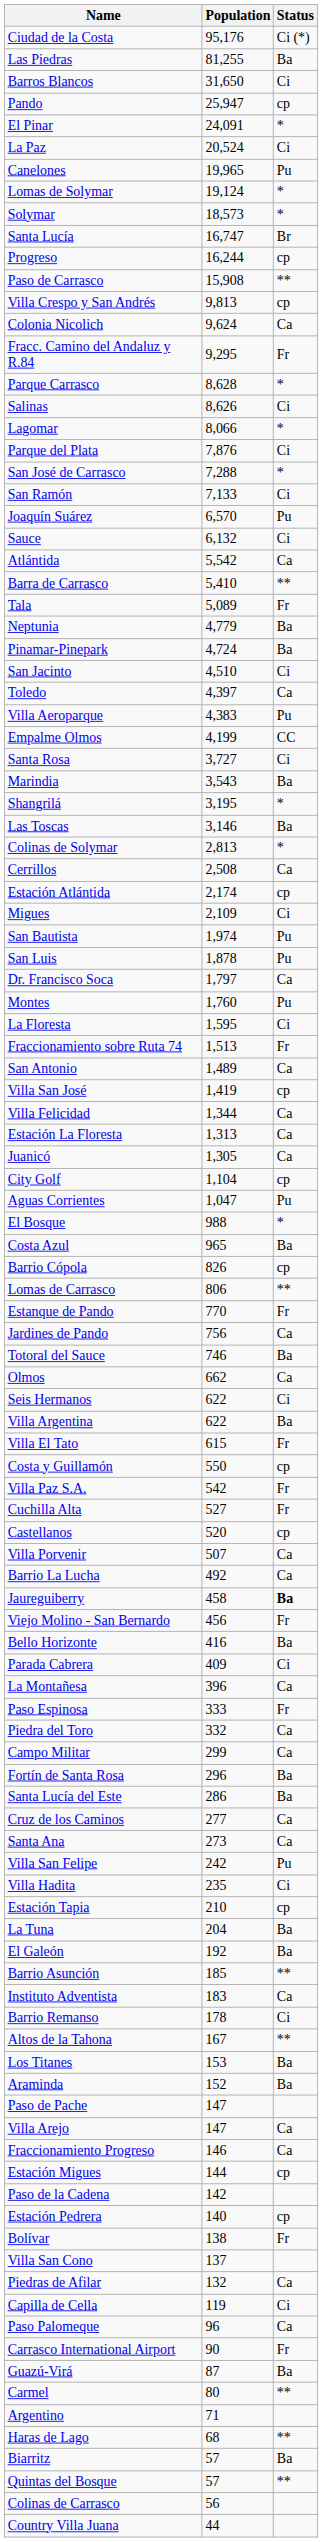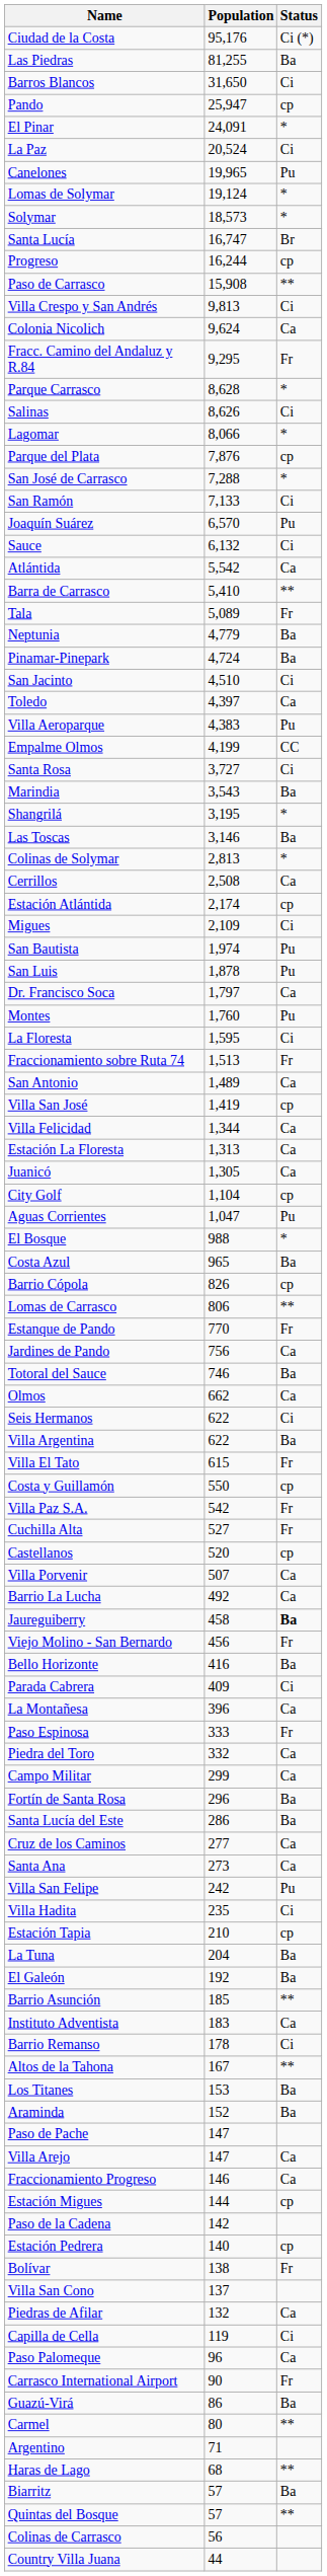 <table class="wikitable sortable">
 <tr>
 <th style="width: 220px;">Name</th>
 <th>Population</th>
 <th class="unsortable">Status</th>
 </tr>
 <tr>
 <td><a href='#'>Ciudad de la Costa</a></td>
 <td>95,176</td>
 <td>Ci (*)</td>
 </tr>
 <tr>
 <td><a href='#'>Las Piedras</a></td>
 <td>81,255</td>
 <td>Ba</td>
 </tr>
 <tr>
 <td><a href='#'>Barros Blancos</a></td>
 <td>31,650</td>
 <td>Ci</td>
 </tr>
 <tr>
 <td><a href='#'>Pando</a></td>
 <td>25,947</td>
 <td>cp</td>
 </tr>
 <tr>
 <td><a href='#'>El Pinar</a></td>
 <td>24,091</td>
 <td>*</td>
 </tr>
 <tr>
 <td><a href='#'>La Paz</a></td>
 <td>20,524</td>
 <td>Ci</td>
 </tr>
 <tr>
 <td><a href='#'>Canelones</a></td>
 <td>19,965</td>
 <td>Pu</td>
 </tr>
 <tr>
 <td><a href='#'>Lomas de Solymar</a></td>
 <td>19,124</td>
 <td>*</td>
 </tr>
 <tr>
 <td><a href='#'>Solymar</a></td>
 <td>18,573</td>
 <td>*</td>
 </tr>
 <tr>
 <td><a href='#'>Santa Lucía</a></td>
 <td>16,747</td>
 <td>Br</td>
 </tr>
 <tr>
 <td><a href='#'>Progreso</a></td>
 <td>16,244</td>
 <td>cp</td>
 </tr>
 <tr>
 <td><a href='#'>Paso de Carrasco</a></td>
 <td>15,908</td>
 <td>**</td>
 </tr>
 <tr>
 <td><a href='#'>Villa Crespo y San Andrés</a></td>
 <td>9,813</td>
-<td>cp</td>
+<td>Ci</td>
 </tr>
 <tr>
 <td><a href='#'>Colonia Nicolich</a></td>
 <td>9,624</td>
 <td>Ca</td>
 </tr>
 <tr>
 <td><a href='#'>Fracc. Camino del Andaluz y R.84</a></td>
 <td>9,295</td>
 <td>Fr</td>
 </tr>
 <tr>
 <td><a href='#'>Parque Carrasco</a></td>
 <td>8,628</td>
 <td>*</td>
 </tr>
 <tr>
 <td><a href='#'>Salinas</a></td>
 <td>8,626</td>
 <td>Ci</td>
 </tr>
 <tr>
 <td><a href='#'>Lagomar</a></td>
 <td>8,066</td>
 <td>*</td>
 </tr>
 <tr>
 <td><a href='#'>Parque del Plata</a></td>
 <td>7,876</td>
-<td>Ci</td>
+<td>cp</td>
 </tr>
 <tr>
 <td><a href='#'>San José de Carrasco</a></td>
 <td>7,288</td>
 <td>*</td>
 </tr>
 <tr>
 <td><a href='#'>San Ramón</a></td>
 <td>7,133</td>
 <td>Ci</td>
 </tr>
 <tr>
 <td><a href='#'>Joaquín Suárez</a></td>
 <td>6,570</td>
 <td>Pu</td>
 </tr>
 <tr>
 <td><a href='#'>Sauce</a></td>
 <td>6,132</td>
 <td>Ci</td>
 </tr>
 <tr>
 <td><a href='#'>Atlántida</a></td>
 <td>5,542</td>
 <td>Ca</td>
 </tr>
 <tr>
 <td><a href='#'>Barra de Carrasco</a></td>
 <td>5,410</td>
 <td>**</td>
 </tr>
 <tr>
 <td><a href='#'>Tala</a></td>
 <td>5,089</td>
 <td>Fr</td>
 </tr>
 <tr>
 <td><a href='#'>Neptunia</a></td>
 <td>4,779</td>
 <td>Ba</td>
 </tr>
 <tr>
 <td><a href='#'>Pinamar-Pinepark</a></td>
 <td>4,724</td>
 <td>Ba</td>
 </tr>
 <tr>
 <td><a href='#'>San Jacinto</a></td>
 <td>4,510</td>
 <td>Ci</td>
 </tr>
 <tr>
 <td><a href='#'>Toledo</a></td>
 <td>4,397</td>
 <td>Ca</td>
 </tr>
 <tr>
 <td><a href='#'>Villa Aeroparque</a></td>
 <td>4,383</td>
 <td>Pu</td>
 </tr>
 <tr>
 <td><a href='#'>Empalme Olmos</a></td>
 <td>4,199</td>
 <td>CC</td>
 </tr>
 <tr>
 <td><a href='#'>Santa Rosa</a></td>
 <td>3,727</td>
 <td>Ci</td>
 </tr>
 <tr>
 <td><a href='#'>Marindia</a></td>
 <td>3,543</td>
 <td>Ba</td>
 </tr>
 <tr>
 <td><a href='#'>Shangrilá</a></td>
 <td>3,195</td>
 <td>*</td>
 </tr>
 <tr>
 <td><a href='#'>Las Toscas</a></td>
 <td>3,146</td>
 <td>Ba</td>
 </tr>
 <tr>
 <td><a href='#'>Colinas de Solymar</a></td>
 <td>2,813</td>
 <td>*</td>
 </tr>
 <tr>
 <td><a href='#'>Cerrillos</a></td>
 <td>2,508</td>
 <td>Ca</td>
 </tr>
 <tr>
 <td><a href='#'>Estación Atlántida</a></td>
 <td>2,174</td>
 <td>cp</td>
 </tr>
 <tr>
 <td><a href='#'>Migues</a></td>
 <td>2,109</td>
 <td>Ci</td>
 </tr>
 <tr>
 <td><a href='#'>San Bautista</a></td>
 <td>1,974</td>
 <td>Pu</td>
 </tr>
 <tr>
 <td><a href='#'>San Luis</a></td>
 <td>1,878</td>
 <td>Pu</td>
 </tr>
 <tr>
 <td><a href='#'>Dr. Francisco Soca</a></td>
 <td>1,797</td>
 <td>Ca</td>
 </tr>
 <tr>
 <td><a href='#'>Montes</a></td>
 <td>1,760</td>
 <td>Pu</td>
 </tr>
 <tr>
 <td><a href='#'>La Floresta</a></td>
 <td>1,595</td>
 <td>Ci</td>
 </tr>
 <tr>
 <td><a href='#'>Fraccionamiento sobre Ruta 74</a></td>
 <td>1,513</td>
 <td>Fr</td>
 </tr>
 <tr>
 <td><a href='#'>San Antonio</a></td>
 <td>1,489</td>
 <td>Ca</td>
 </tr>
 <tr>
 <td><a href='#'>Villa San José</a></td>
 <td>1,419</td>
 <td>cp</td>
 </tr>
 <tr>
 <td><a href='#'>Villa Felicidad</a></td>
 <td>1,344</td>
 <td>Ca</td>
 </tr>
 <tr>
 <td><a href='#'>Estación La Floresta</a></td>
 <td>1,313</td>
 <td>Ca</td>
 </tr>
 <tr>
 <td><a href='#'>Juanicó</a></td>
 <td>1,305</td>
 <td>Ca</td>
 </tr>
 <tr>
 <td><a href='#'>City Golf</a></td>
 <td>1,104</td>
 <td>cp</td>
 </tr>
 <tr>
 <td><a href='#'>Aguas Corrientes</a></td>
 <td>1,047</td>
 <td>Pu</td>
 </tr>
 <tr>
 <td><a href='#'>El Bosque</a></td>
 <td>988</td>
 <td>*</td>
 </tr>
 <tr>
 <td><a href='#'>Costa Azul</a></td>
 <td>965</td>
 <td>Ba</td>
 </tr>
 <tr>
 <td><a href='#'>Barrio Cópola</a></td>
 <td>826</td>
 <td>cp</td>
 </tr>
 <tr>
 <td><a href='#'>Lomas de Carrasco</a></td>
 <td>806</td>
 <td>**</td>
 </tr>
 <tr>
 <td><a href='#'>Estanque de Pando</a></td>
 <td>770</td>
 <td>Fr</td>
 </tr>
 <tr>
 <td><a href='#'>Jardines de Pando</a></td>
 <td>756</td>
 <td>Ca</td>
 </tr>
 <tr>
 <td><a href='#'>Totoral del Sauce</a></td>
 <td>746</td>
 <td>Ba</td>
 </tr>
 <tr>
 <td><a href='#'>Olmos</a></td>
 <td>662</td>
 <td>Ca</td>
 </tr>
 <tr>
 <td><a href='#'>Seis Hermanos</a></td>
 <td>622</td>
 <td>Ci</td>
 </tr>
 <tr>
 <td><a href='#'>Villa Argentina</a></td>
 <td>622</td>
 <td>Ba</td>
 </tr>
 <tr>
 <td><a href='#'>Villa El Tato</a></td>
 <td>615</td>
 <td>Fr</td>
 </tr>
 <tr>
 <td><a href='#'>Costa y Guillamón</a></td>
 <td>550</td>
 <td>cp</td>
 </tr>
 <tr>
 <td><a href='#'>Villa Paz S.A.</a></td>
 <td>542</td>
 <td>Fr</td>
 </tr>
 <tr>
 <td><a href='#'>Cuchilla Alta</a></td>
 <td>527</td>
 <td>Fr</td>
 </tr>
 <tr>
 <td><a href='#'>Castellanos</a></td>
 <td>520</td>
 <td>cp</td>
 </tr>
 <tr>
 <td><a href='#'>Villa Porvenir</a></td>
 <td>507</td>
 <td>Ca</td>
 </tr>
 <tr>
 <td><a href='#'>Barrio La Lucha</a></td>
 <td>492</td>
 <td>Ca</td>
 </tr>
 <tr>
 <td><a href='#'>Jaureguiberry</a></td>
 <td>458</td>
 <td><strong>Ba</strong></td>
 </tr>
 <tr>
 <td><a href='#'>Viejo Molino - San Bernardo</a></td>
 <td>456</td>
 <td>Fr</td>
 </tr>
 <tr>
 <td><a href='#'>Bello Horizonte</a></td>
 <td>416</td>
 <td>Ba</td>
 </tr>
 <tr>
 <td><a href='#'>Parada Cabrera</a></td>
 <td>409</td>
 <td>Ci</td>
 </tr>
 <tr>
 <td><a href='#'>La Montañesa</a></td>
 <td>396</td>
 <td>Ca</td>
 </tr>
 <tr>
 <td><a href='#'>Paso Espinosa</a></td>
 <td>333</td>
 <td>Fr</td>
 </tr>
 <tr>
 <td><a href='#'>Piedra del Toro</a></td>
 <td>332</td>
 <td>Ca</td>
 </tr>
 <tr>
 <td><a href='#'>Campo Militar</a></td>
 <td>299</td>
 <td>Ca</td>
 </tr>
 <tr>
 <td><a href='#'>Fortín de Santa Rosa</a></td>
 <td>296</td>
 <td>Ba</td>
 </tr>
 <tr>
 <td><a href='#'>Santa Lucía del Este</a></td>
 <td>286</td>
 <td>Ba</td>
 </tr>
 <tr>
 <td><a href='#'>Cruz de los Caminos</a></td>
 <td>277</td>
 <td>Ca</td>
 </tr>
 <tr>
 <td><a href='#'>Santa Ana</a></td>
 <td>273</td>
 <td>Ca</td>
 </tr>
 <tr>
 <td><a href='#'>Villa San Felipe</a></td>
 <td>242</td>
 <td>Pu</td>
 </tr>
 <tr>
 <td><a href='#'>Villa Hadita</a></td>
 <td>235</td>
 <td>Ci</td>
 </tr>
 <tr>
 <td><a href='#'>Estación Tapia</a></td>
 <td>210</td>
 <td>cp</td>
 </tr>
 <tr>
 <td><a href='#'>La Tuna</a></td>
 <td>204</td>
 <td>Ba</td>
 </tr>
 <tr>
 <td><a href='#'>El Galeón</a></td>
 <td>192</td>
 <td>Ba</td>
 </tr>
 <tr>
 <td><a href='#'>Barrio Asunción</a></td>
 <td>185</td>
 <td>**</td>
 </tr>
 <tr>
 <td><a href='#'>Instituto Adventista</a></td>
 <td>183</td>
 <td>Ca</td>
 </tr>
 <tr>
 <td><a href='#'>Barrio Remanso</a></td>
 <td>178</td>
 <td>Ci</td>
 </tr>
 <tr>
 <td><a href='#'>Altos de la Tahona</a></td>
 <td>167</td>
 <td>**</td>
 </tr>
 <tr>
 <td><a href='#'>Los Titanes</a></td>
 <td>153</td>
 <td>Ba</td>
 </tr>
 <tr>
 <td><a href='#'>Araminda</a></td>
 <td>152</td>
 <td>Ba</td>
 </tr>
 <tr>
 <td><a href='#'>Paso de Pache</a></td>
 <td>147</td>
 <td></td>
 </tr>
 <tr>
 <td><a href='#'>Villa Arejo</a></td>
 <td>147</td>
 <td>Ca</td>
 </tr>
 <tr>
 <td><a href='#'>Fraccionamiento Progreso</a></td>
 <td>146</td>
 <td>Ca</td>
 </tr>
 <tr>
 <td><a href='#'>Estación Migues</a></td>
 <td>144</td>
 <td>cp</td>
 </tr>
 <tr>
 <td><a href='#'>Paso de la Cadena</a></td>
 <td>142</td>
 <td></td>
 </tr>
 <tr>
 <td><a href='#'>Estación Pedrera</a></td>
 <td>140</td>
 <td>cp</td>
 </tr>
 <tr>
 <td><a href='#'>Bolívar</a></td>
 <td>138</td>
 <td>Fr</td>
 </tr>
 <tr>
 <td><a href='#'>Villa San Cono</a></td>
 <td>137</td>
 <td></td>
 </tr>
 <tr>
 <td><a href='#'>Piedras de Afilar</a></td>
 <td>132</td>
 <td>Ca</td>
 </tr>
 <tr>
 <td><a href='#'>Capilla de Cella</a></td>
 <td>119</td>
 <td>Ci</td>
 </tr>
 <tr>
 <td><a href='#'>Paso Palomeque</a></td>
 <td>96</td>
 <td>Ca</td>
 </tr>
 <tr>
 <td><a href='#'>Carrasco International Airport</a></td>
 <td>90</td>
 <td>Fr</td>
 </tr>
 <tr>
 <td><a href='#'>Guazú-Virá</a></td>
-<td>87</td>
+<td>86</td>
 <td>Ba</td>
 </tr>
 <tr>
 <td><a href='#'>Carmel</a></td>
 <td>80</td>
 <td>**</td>
 </tr>
 <tr>
 <td><a href='#'>Argentino</a></td>
 <td>71</td>
 <td></td>
 </tr>
 <tr>
 <td><a href='#'>Haras de Lago</a></td>
 <td>68</td>
 <td>**</td>
 </tr>
 <tr>
 <td><a href='#'>Biarritz</a></td>
 <td>57</td>
 <td>Ba</td>
 </tr>
 <tr>
 <td><a href='#'>Quintas del Bosque</a></td>
 <td>57</td>
 <td>**</td>
 </tr>
 <tr>
 <td><a href='#'>Colinas de Carrasco</a></td>
 <td>56</td>
 <td></td>
 </tr>
 <tr>
 <td><a href='#'>Country Villa Juana</a></td>
 <td>44</td>
 <td></td>
 </tr>
 </table>
